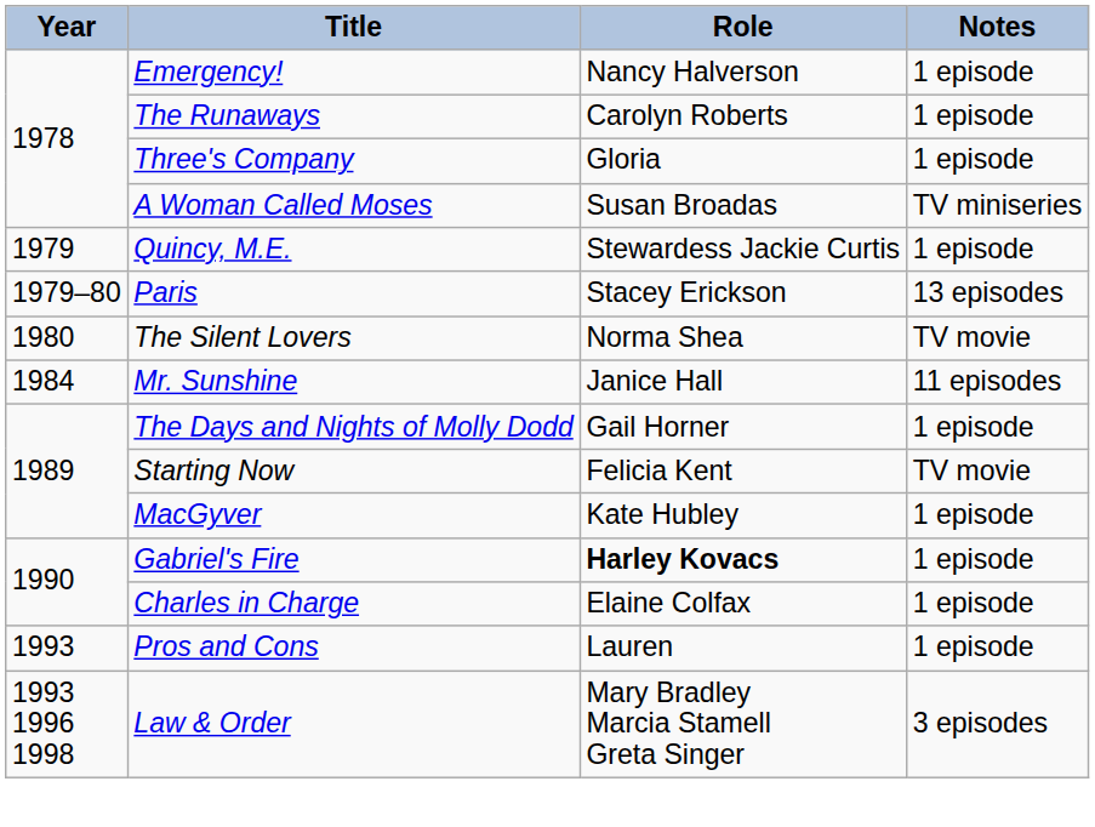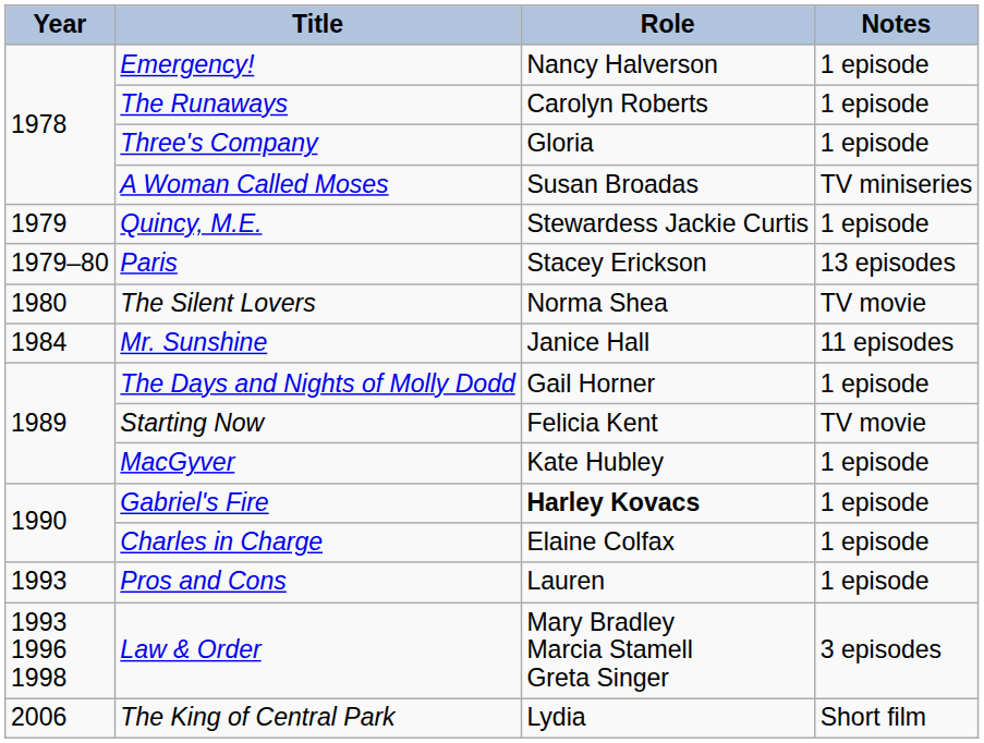 <table class="wikitable" style="font-size: 100%;">
 <tr align="center">
 <th style="background: #B0C4DE;">Year</th>
 <th style="background: #B0C4DE;">Title</th>
 <th style="background: #B0C4DE;">Role</th>
 <th style="background: #B0C4DE;">Notes</th>
 </tr>
 <tr>
 <td rowspan="4">1978</td>
 <td><em><a href='#'>Emergency!</a></em></td>
 <td>Nancy Halverson</td>
 <td>1 episode</td>
 </tr>
 <tr>
 <td><em><a href='#'>The Runaways</a></em></td>
 <td>Carolyn Roberts</td>
 <td>1 episode</td>
 </tr>
 <tr>
 <td><em><a href='#'>Three's Company</a></em></td>
 <td>Gloria</td>
 <td>1 episode</td>
 </tr>
 <tr>
 <td><em><a href='#'>A Woman Called Moses</a></em></td>
 <td>Susan Broadas</td>
 <td>TV miniseries</td>
 </tr>
 <tr>
 <td>1979</td>
 <td><em><a href='#'>Quincy, M.E.</a></em></td>
 <td>Stewardess Jackie Curtis</td>
 <td>1 episode</td>
 </tr>
 <tr>
 <td>1979–80</td>
 <td><em><a href='#'>Paris</a></em></td>
 <td>Stacey Erickson</td>
 <td>13 episodes</td>
 </tr>
 <tr>
 <td>1980</td>
 <td><em>The Silent Lovers</em></td>
 <td>Norma Shea</td>
 <td>TV movie</td>
 </tr>
 <tr>
 <td>1984</td>
 <td><em><a href='#'>Mr. Sunshine</a></em></td>
 <td>Janice Hall</td>
 <td>11 episodes</td>
 </tr>
 <tr>
 <td rowspan="3">1989</td>
 <td><em><a href='#'>The Days and Nights of Molly Dodd</a></em></td>
 <td>Gail Horner</td>
 <td>1 episode</td>
 </tr>
 <tr>
 <td><em>Starting Now</em></td>
 <td>Felicia Kent</td>
 <td>TV movie</td>
 </tr>
 <tr>
 <td><em><a href='#'>MacGyver</a></em></td>
 <td>Kate Hubley</td>
 <td>1 episode</td>
 </tr>
 <tr>
 <td rowspan="2">1990</td>
 <td><em><a href='#'>Gabriel's Fire</a></em></td>
 <td><strong>Harley Kovacs</strong></td>
 <td>1 episode</td>
 </tr>
 <tr>
 <td><em><a href='#'>Charles in Charge</a></em></td>
 <td>Elaine Colfax</td>
 <td>1 episode</td>
 </tr>
 <tr>
 <td>1993</td>
 <td><em><a href='#'>Pros and Cons</a></em></td>
 <td>Lauren</td>
 <td>1 episode</td>
 </tr>
 <tr>
 <td>1993<br>1996<br>1998</td>
 <td><em><a href='#'>Law & Order</a></em></td>
 <td>Mary Bradley<br>Marcia Stamell<br>Greta Singer</td>
 <td>3 episodes</td>
 </tr>
+<tr>
+<td>2006</td>
+<td><em>The King of Central Park</em></td>
+<td>Lydia</td>
+<td>Short film</td>
+</tr>
 </table>
